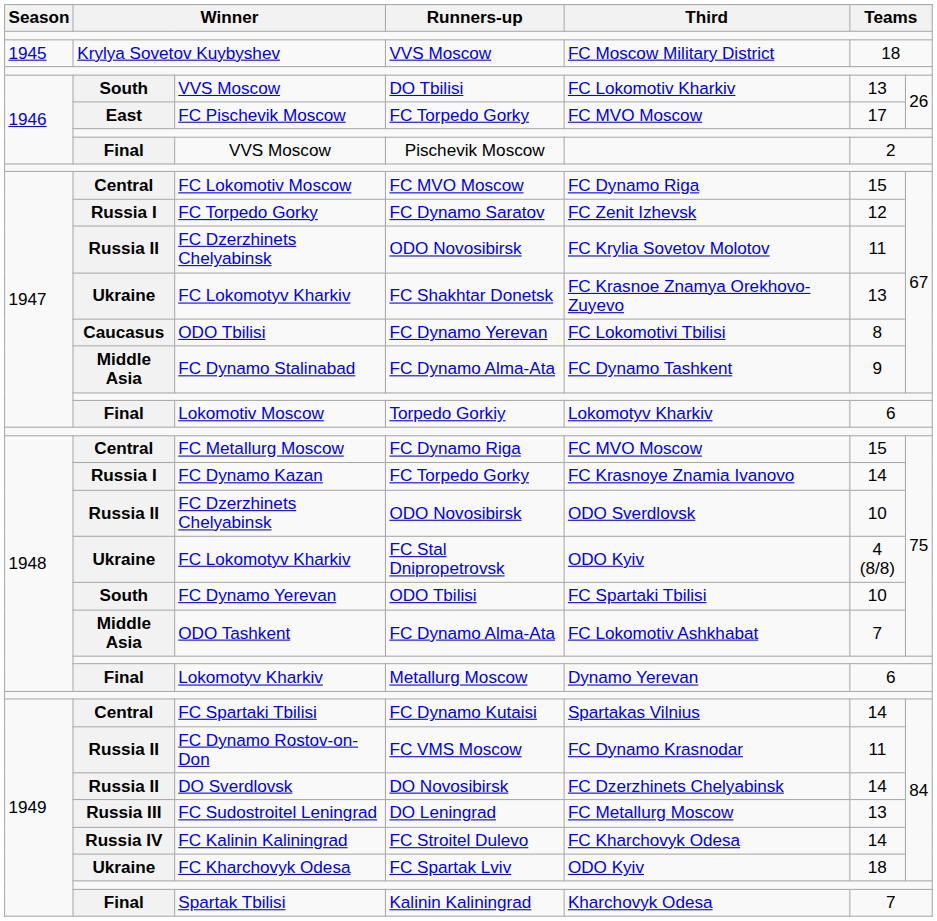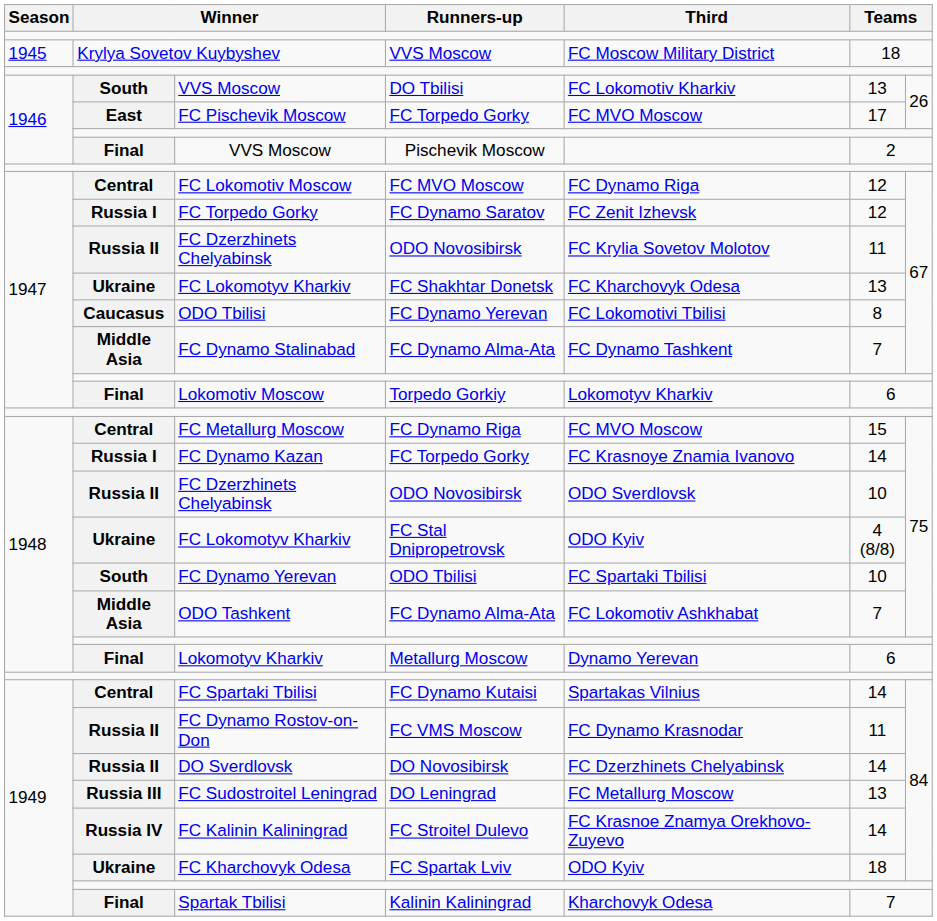 <table class="wikitable">
 <tr>
 <th>Season</th>
 <th colspan=2>Winner</th>
 <th>Runners-up</th>
 <th>Third</th>
 <th colspan=2>Teams</th>
 </tr>
 <tr>
 <td colspan=5 style="border:1px black;"></td>
 </tr>
 <tr>
 <td><a href='#'>1945</a></td>
 <td colspan=2><a href='#'>Krylya Sovetov Kuybyshev</a></td>
 <td><a href='#'>VVS Moscow</a></td>
 <td><a href='#'>FC Moscow Military District</a></td>
 <td align=center colspan=2>18</td>
 </tr>
 <tr>
 <td colspan=5 style="border:1px black;"></td>
 </tr>
 <tr>
 <td rowspan=4><a href='#'>1946</a></td>
 <th>South</th>
 <td><a href='#'>VVS Moscow</a></td>
 <td><a href='#'>DO Tbilisi</a></td>
 <td><a href='#'>FC Lokomotiv Kharkiv</a></td>
 <td align=center>13</td>
 <td align=center rowspan=2>26</td>
 </tr>
 <tr>
 <th>East</th>
 <td><a href='#'>FC Pischevik Moscow</a></td>
 <td><a href='#'>FC Torpedo Gorky</a></td>
 <td><a href='#'>FC MVO Moscow</a></td>
 <td align=center>17</td>
 </tr>
 <tr>
 <td colspan=4 style="border:1px black;"></td>
 </tr>
 <tr>
 <th>Final</th>
 <td align=center>VVS Moscow</td>
 <td align=center>Pischevik Moscow</td>
 <td align=center></td>
 <td align=center colspan=2>2</td>
 </tr>
 <tr>
 <td colspan=5 style="border:1px black;"></td>
 </tr>
 <tr>
 <td rowspan=8>1947</td>
 <th>Central</th>
 <td><a href='#'>FC Lokomotiv Moscow</a></td>
 <td><a href='#'>FC MVO Moscow</a></td>
 <td><a href='#'>FC Dynamo Riga</a></td>
-<td align=center>15</td>
+<td align=center>12</td>
 <td align=center rowspan=6>67</td>
 </tr>
 <tr>
 <th>Russia I</th>
 <td><a href='#'>FC Torpedo Gorky</a></td>
 <td><a href='#'>FC Dynamo Saratov</a></td>
 <td><a href='#'>FC Zenit Izhevsk</a></td>
 <td align=center>12</td>
 </tr>
 <tr>
 <th>Russia II</th>
 <td><a href='#'>FC Dzerzhinets Chelyabinsk</a></td>
 <td><a href='#'>ODO Novosibirsk</a></td>
 <td><a href='#'>FC Krylia Sovetov Molotov</a></td>
 <td align=center>11</td>
 </tr>
 <tr>
 <th>Ukraine</th>
 <td><a href='#'>FC Lokomotyv Kharkiv</a></td>
 <td><a href='#'>FC Shakhtar Donetsk</a></td>
-<td><a href='#'>FC Krasnoe Znamya Orekhovo-Zuyevo</a></td>
+<td><a href='#'>FC Kharchovyk Odesa</a></td>
 <td align=center>13</td>
 </tr>
 <tr>
 <th>Caucasus</th>
 <td><a href='#'>ODO Tbilisi</a></td>
 <td><a href='#'>FC Dynamo Yerevan</a></td>
 <td><a href='#'>FC Lokomotivi Tbilisi</a></td>
 <td align=center>8</td>
 </tr>
 <tr>
 <th>Middle Asia</th>
 <td><a href='#'>FC Dynamo Stalinabad</a></td>
 <td><a href='#'>FC Dynamo Alma-Ata</a></td>
 <td><a href='#'>FC Dynamo Tashkent</a></td>
-<td align=center>9</td>
+<td align=center>7</td>
 </tr>
 <tr>
 <td colspan=4 style="border:1px black;"></td>
 </tr>
 <tr>
 <th>Final</th>
 <td><a href='#'>Lokomotiv Moscow</a></td>
 <td><a href='#'>Torpedo Gorkiy</a></td>
 <td><a href='#'>Lokomotyv Kharkiv</a></td>
 <td align=center colspan=2>6</td>
 </tr>
 <tr>
 <td colspan=5 style="border:1px black;"></td>
 </tr>
 <tr>
 <td rowspan=8>1948</td>
 <th>Central</th>
 <td><a href='#'>FC Metallurg Moscow</a></td>
 <td><a href='#'>FC Dynamo Riga</a></td>
 <td><a href='#'>FC MVO Moscow</a></td>
 <td align=center>15</td>
 <td align=center rowspan=6>75</td>
 </tr>
 <tr>
 <th>Russia I</th>
 <td><a href='#'>FC Dynamo Kazan</a></td>
 <td><a href='#'>FC Torpedo Gorky</a></td>
 <td><a href='#'>FC Krasnoye Znamia Ivanovo</a></td>
 <td align=center>14</td>
 </tr>
 <tr>
 <th>Russia II</th>
 <td><a href='#'>FC Dzerzhinets Chelyabinsk</a></td>
 <td><a href='#'>ODO Novosibirsk</a></td>
 <td><a href='#'>ODO Sverdlovsk</a></td>
 <td align=center>10</td>
 </tr>
 <tr>
 <th>Ukraine</th>
 <td><a href='#'>FC Lokomotyv Kharkiv</a></td>
 <td><a href='#'>FC Stal Dnipropetrovsk</a></td>
 <td><a href='#'>ODO Kyiv</a></td>
 <td align=center>4 (8/8)</td>
 </tr>
 <tr>
 <th>South</th>
 <td><a href='#'>FC Dynamo Yerevan</a></td>
 <td><a href='#'>ODO Tbilisi</a></td>
 <td><a href='#'>FC Spartaki Tbilisi</a></td>
 <td align=center>10</td>
 </tr>
 <tr>
 <th>Middle Asia</th>
 <td><a href='#'>ODO Tashkent</a></td>
 <td><a href='#'>FC Dynamo Alma-Ata</a></td>
 <td><a href='#'>FC Lokomotiv Ashkhabat</a></td>
 <td align=center>7</td>
 </tr>
 <tr>
 <td colspan=4 style="border:1px black;"></td>
 </tr>
 <tr>
 <th>Final</th>
 <td><a href='#'>Lokomotyv Kharkiv</a></td>
 <td><a href='#'>Metallurg Moscow</a></td>
 <td><a href='#'>Dynamo Yerevan</a></td>
 <td align=center colspan=2>6</td>
 </tr>
 <tr>
 <td colspan=5 style="border:1px black;"></td>
 </tr>
 <tr>
 <td rowspan=8>1949</td>
 <th>Central</th>
 <td><a href='#'>FC Spartaki Tbilisi</a></td>
 <td><a href='#'>FC Dynamo Kutaisi</a></td>
 <td><a href='#'>Spartakas Vilnius</a></td>
 <td align=center>14</td>
 <td align=center rowspan=6>84</td>
 </tr>
 <tr>
 <th>Russia II</th>
 <td><a href='#'>FC Dynamo Rostov-on-Don</a></td>
 <td><a href='#'>FC VMS Moscow</a></td>
 <td><a href='#'>FC Dynamo Krasnodar</a></td>
 <td align=center>11</td>
 </tr>
 <tr>
 <th>Russia II</th>
 <td><a href='#'>DO Sverdlovsk</a></td>
 <td><a href='#'>DO Novosibirsk</a></td>
 <td><a href='#'>FC Dzerzhinets Chelyabinsk</a></td>
 <td align=center>14</td>
 </tr>
 <tr>
 <th>Russia III</th>
 <td><a href='#'>FC Sudostroitel Leningrad</a></td>
 <td><a href='#'>DO Leningrad</a></td>
 <td><a href='#'>FC Metallurg Moscow</a></td>
 <td align=center>13</td>
 </tr>
 <tr>
 <th>Russia IV</th>
 <td><a href='#'>FC Kalinin Kaliningrad</a></td>
 <td><a href='#'>FC Stroitel Dulevo</a></td>
-<td><a href='#'>FC Kharchovyk Odesa</a></td>
+<td><a href='#'>FC Krasnoe Znamya Orekhovo-Zuyevo</a></td>
 <td align=center>14</td>
 </tr>
 <tr>
 <th>Ukraine</th>
 <td><a href='#'>FC Kharchovyk Odesa</a></td>
 <td><a href='#'>FC Spartak Lviv</a></td>
 <td><a href='#'>ODO Kyiv</a></td>
 <td align=center>18</td>
 </tr>
 <tr>
 <td colspan=4 style="border:1px black;"></td>
 </tr>
 <tr>
 <th>Final</th>
 <td><a href='#'>Spartak Tbilisi</a></td>
 <td><a href='#'>Kalinin Kaliningrad</a></td>
 <td><a href='#'>Kharchovyk Odesa</a></td>
 <td align=center colspan=2>7</td>
 </tr>
 </table>
